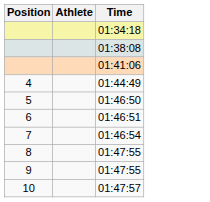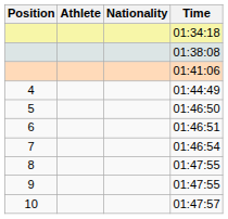 <table class="wikitable sortable">
 <tr>
 <th scope="col">Position</th>
 <th scope="col">Athlete</th>
+<th scope="col">Nationality</th>
 <th scope="col">Time</th>
 </tr>
 <tr bgcolor="#F7F6A8">
 <td align=center></td>
+<td></td>
 <td></td>
 <td>01:34:18</td>
 </tr>
 <tr bgcolor="#DCE5E5">
 <td align=center></td>
 <td></td>
+<td></td>
 <td>01:38:08</td>
 </tr>
 <tr bgcolor="#FFDAB9">
 <td align=center></td>
+<td></td>
 <td></td>
 <td>01:41:06</td>
 </tr>
 <tr>
 <td align=center>4</td>
 <td></td>
+<td></td>
 <td>01:44:49</td>
 </tr>
 <tr>
 <td align=center>5</td>
+<td></td>
 <td></td>
 <td>01:46:50</td>
 </tr>
 <tr>
 <td align=center>6</td>
 <td></td>
+<td></td>
 <td>01:46:51</td>
 </tr>
 <tr>
 <td align=center>7</td>
+<td></td>
 <td></td>
 <td>01:46:54</td>
 </tr>
 <tr>
 <td align=center>8</td>
 <td></td>
+<td></td>
 <td>01:47:55</td>
 </tr>
 <tr>
 <td align=center>9</td>
+<td></td>
 <td></td>
 <td>01:47:55</td>
 </tr>
 <tr>
 <td align=center>10</td>
 <td></td>
+<td></td>
 <td>01:47:57</td>
 </tr>
 </table>
